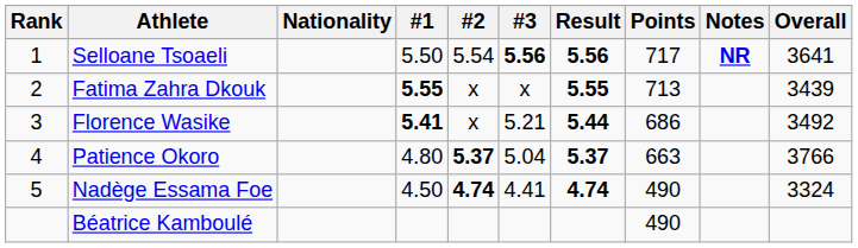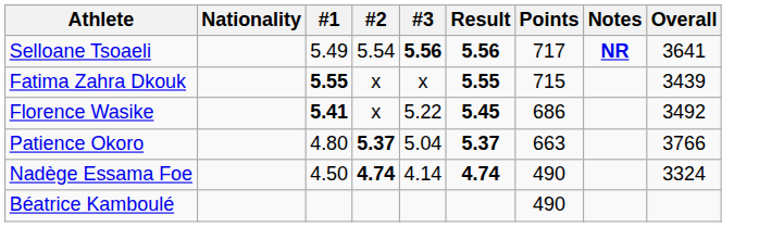 <table class="wikitable sortable" style="text-align:center">
 <tr>
-<th>Rank</th>
 <th>Athlete</th>
 <th>Nationality</th>
 <th>#1</th>
 <th>#2</th>
 <th>#3</th>
 <th>Result</th>
 <th>Points</th>
 <th>Notes</th>
 <th>Overall</th>
 </tr>
 <tr>
-<td>1</td>
 <td align=left><a href='#'>Selloane Tsoaeli</a></td>
 <td align=left></td>
-<td>5.50</td>
+<td>5.49</td>
 <td>5.54</td>
 <td><strong>5.56</strong></td>
 <td><strong>5.56</strong></td>
 <td>717</td>
 <td><strong><a href='#'>NR</a></strong></td>
 <td>3641</td>
 </tr>
 <tr>
-<td>2</td>
 <td align=left><a href='#'>Fatima Zahra Dkouk</a></td>
 <td align=left></td>
 <td><strong>5.55</strong></td>
 <td>x</td>
 <td>x</td>
 <td><strong>5.55</strong></td>
-<td>713</td>
+<td>715</td>
 <td></td>
 <td>3439</td>
 </tr>
 <tr>
-<td>3</td>
 <td align=left><a href='#'>Florence Wasike</a></td>
 <td align=left></td>
 <td><strong>5.41</strong></td>
 <td>x</td>
-<td>5.21</td>
-<td><strong>5.44</strong></td>
+<td>5.22</td>
+<td><strong>5.45</strong></td>
 <td>686</td>
 <td></td>
 <td>3492</td>
 </tr>
 <tr>
-<td>4</td>
 <td align=left><a href='#'>Patience Okoro</a></td>
 <td align=left></td>
 <td>4.80</td>
 <td><strong>5.37</strong></td>
 <td>5.04</td>
 <td><strong>5.37</strong></td>
 <td>663</td>
 <td></td>
 <td>3766</td>
 </tr>
 <tr>
-<td>5</td>
 <td align=left><a href='#'>Nadège Essama Foe</a></td>
 <td align=left></td>
 <td>4.50</td>
 <td><strong>4.74</strong></td>
-<td>4.41</td>
+<td>4.14</td>
 <td><strong>4.74</strong></td>
 <td>490</td>
 <td></td>
 <td>3324</td>
 </tr>
 <tr>
-<td></td>
 <td align=left><a href='#'>Béatrice Kamboulé</a></td>
 <td align=left></td>
 <td></td>
 <td></td>
 <td></td>
 <td><strong></strong></td>
 <td>490</td>
 <td></td>
 <td></td>
 </tr>
 </table>
